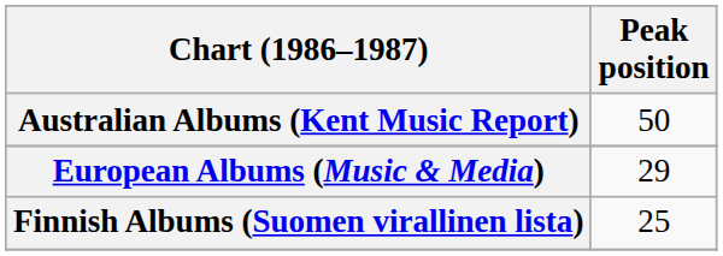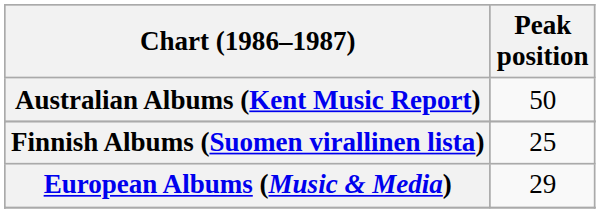 <table class="wikitable sortable plainrowheaders" style="text-align:center">
 <tr>
 <th scope="col">Chart (1986–1987)</th>
 <th scope="col">Peak<br>position</th>
 </tr>
 <tr>
 <th scope="row">Australian Albums (<a href='#'>Kent Music Report</a>)</th>
 <td>50</td>
 </tr>
 <tr>
 </tr>
 <tr>
+<th scope="row">Finnish Albums (<a href='#'>Suomen virallinen lista</a>)</th>
+<td>25</td>
+</tr>
+<tr>
 <th scope="row"><a href='#'>European Albums</a> (<em><a href='#'>Music & Media</a></em>)</th>
 <td>29</td>
-</tr>
-<tr>
-<th scope="row">Finnish Albums (<a href='#'>Suomen virallinen lista</a>)</th>
-<td>25</td>
 </tr>
 <tr>
 </tr>
 <tr>
 </tr>
 <tr>
 </tr>
 <tr>
 </tr>
 <tr>
 </tr>
 <tr>
 </tr>
 <tr>
 </tr>
 </table>
